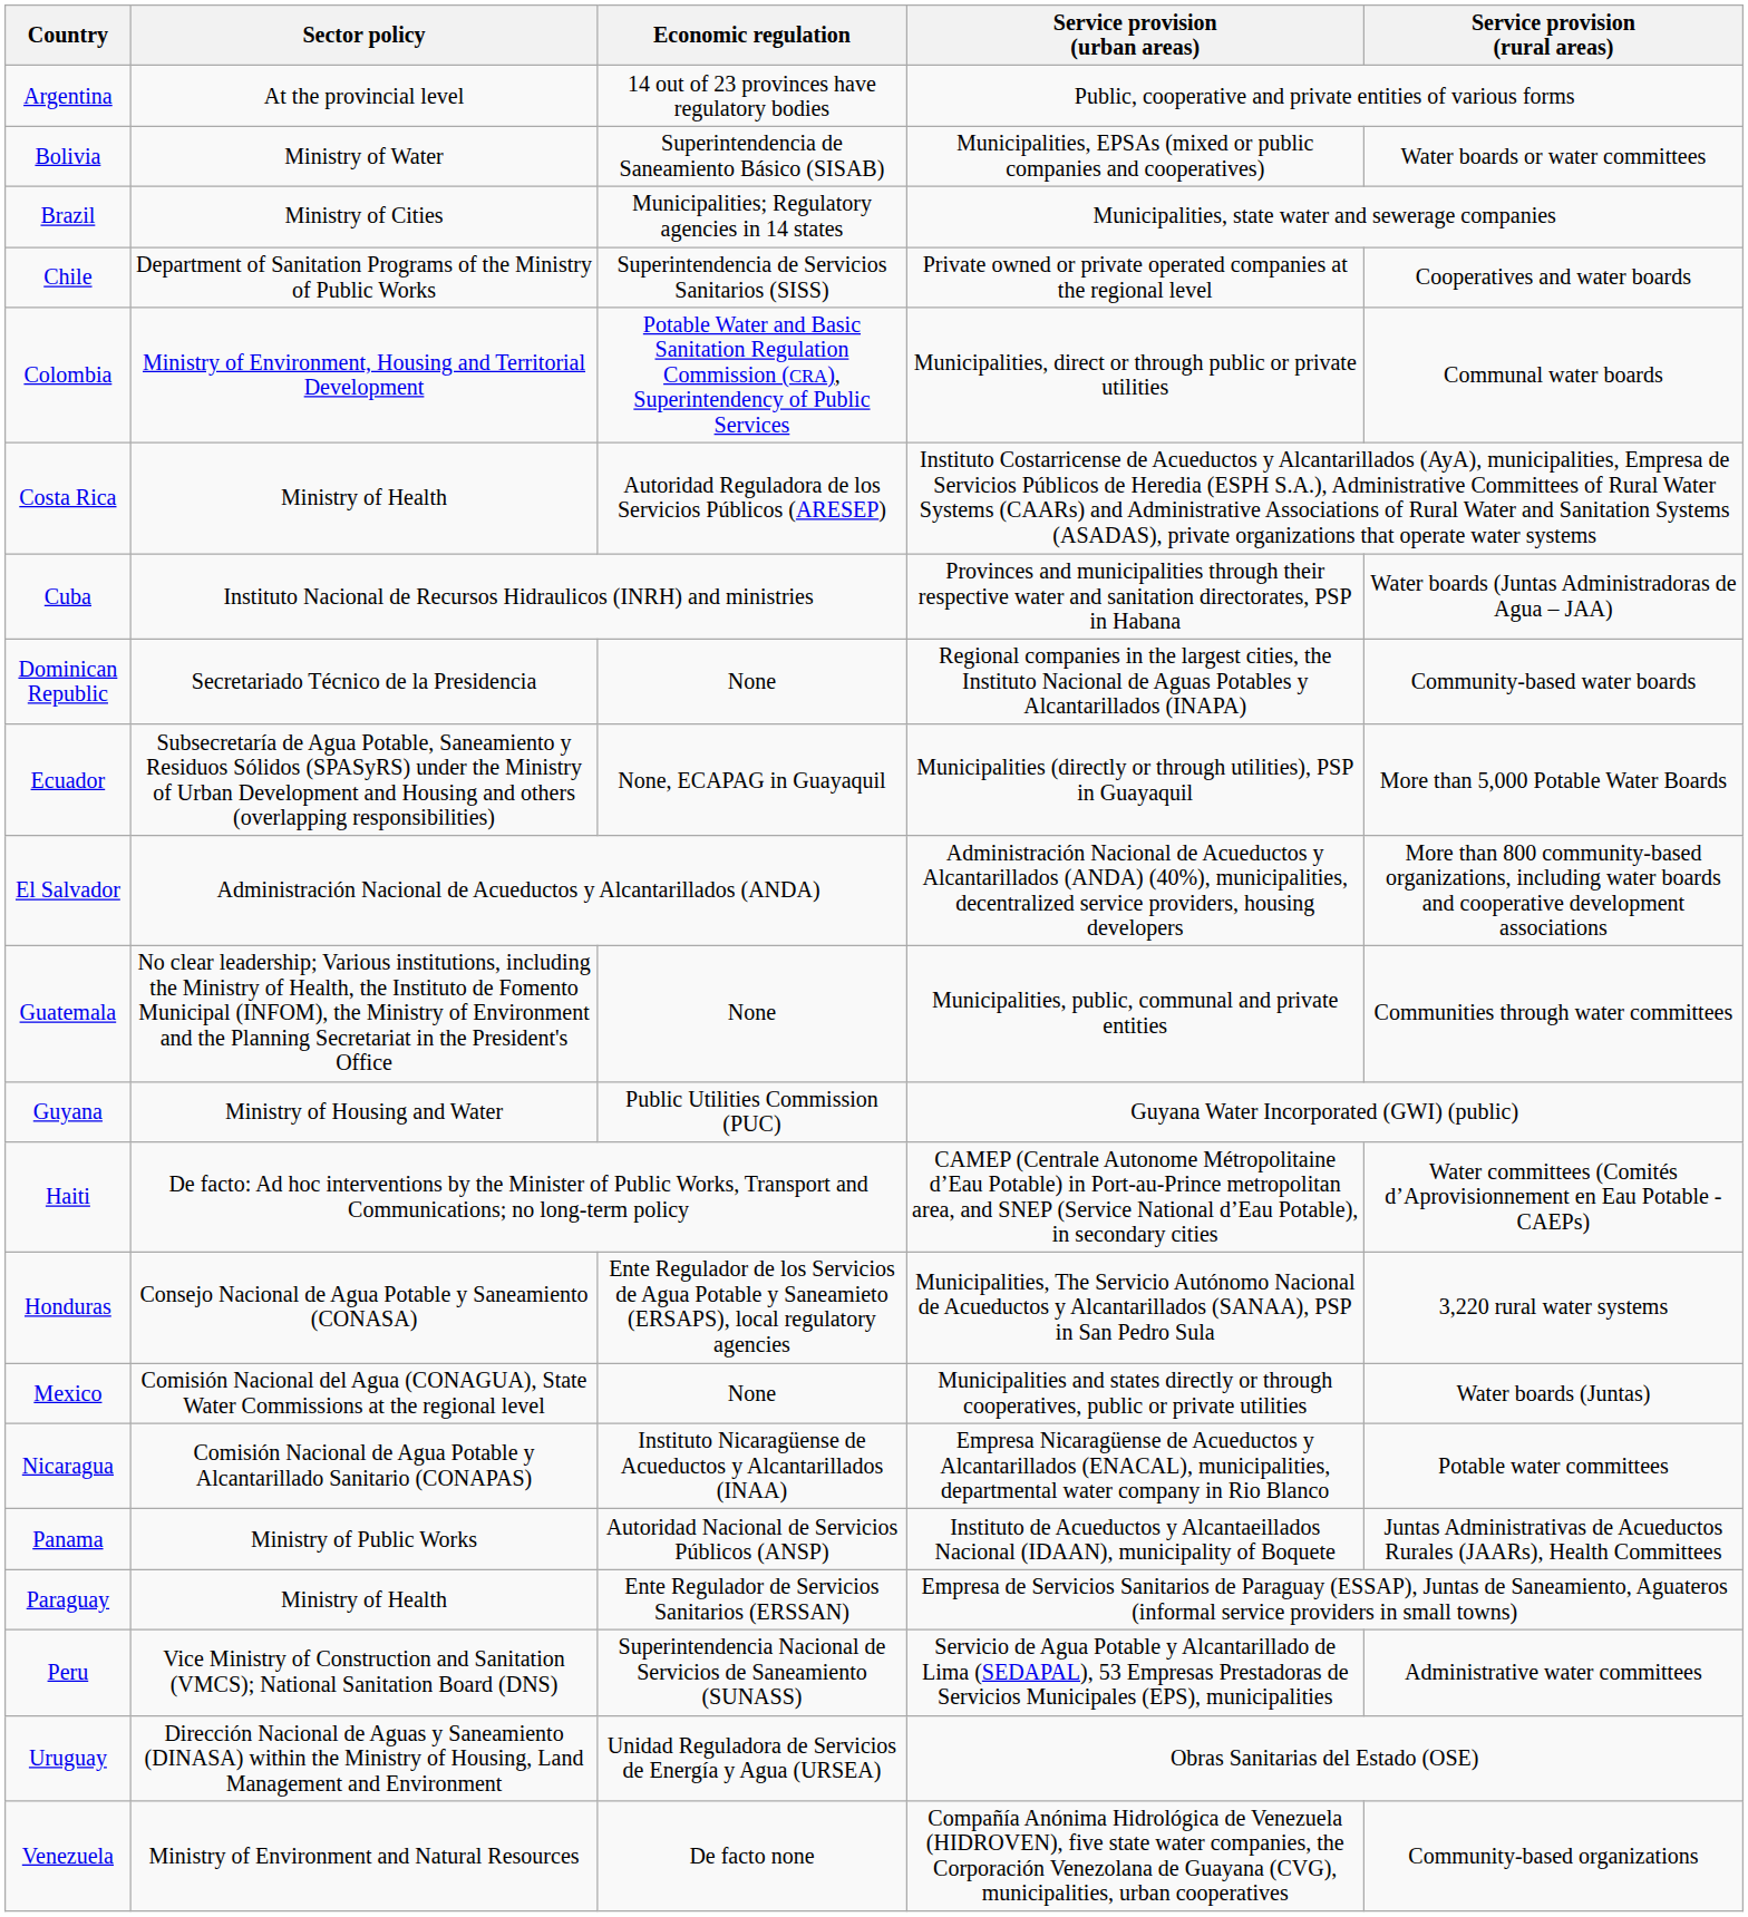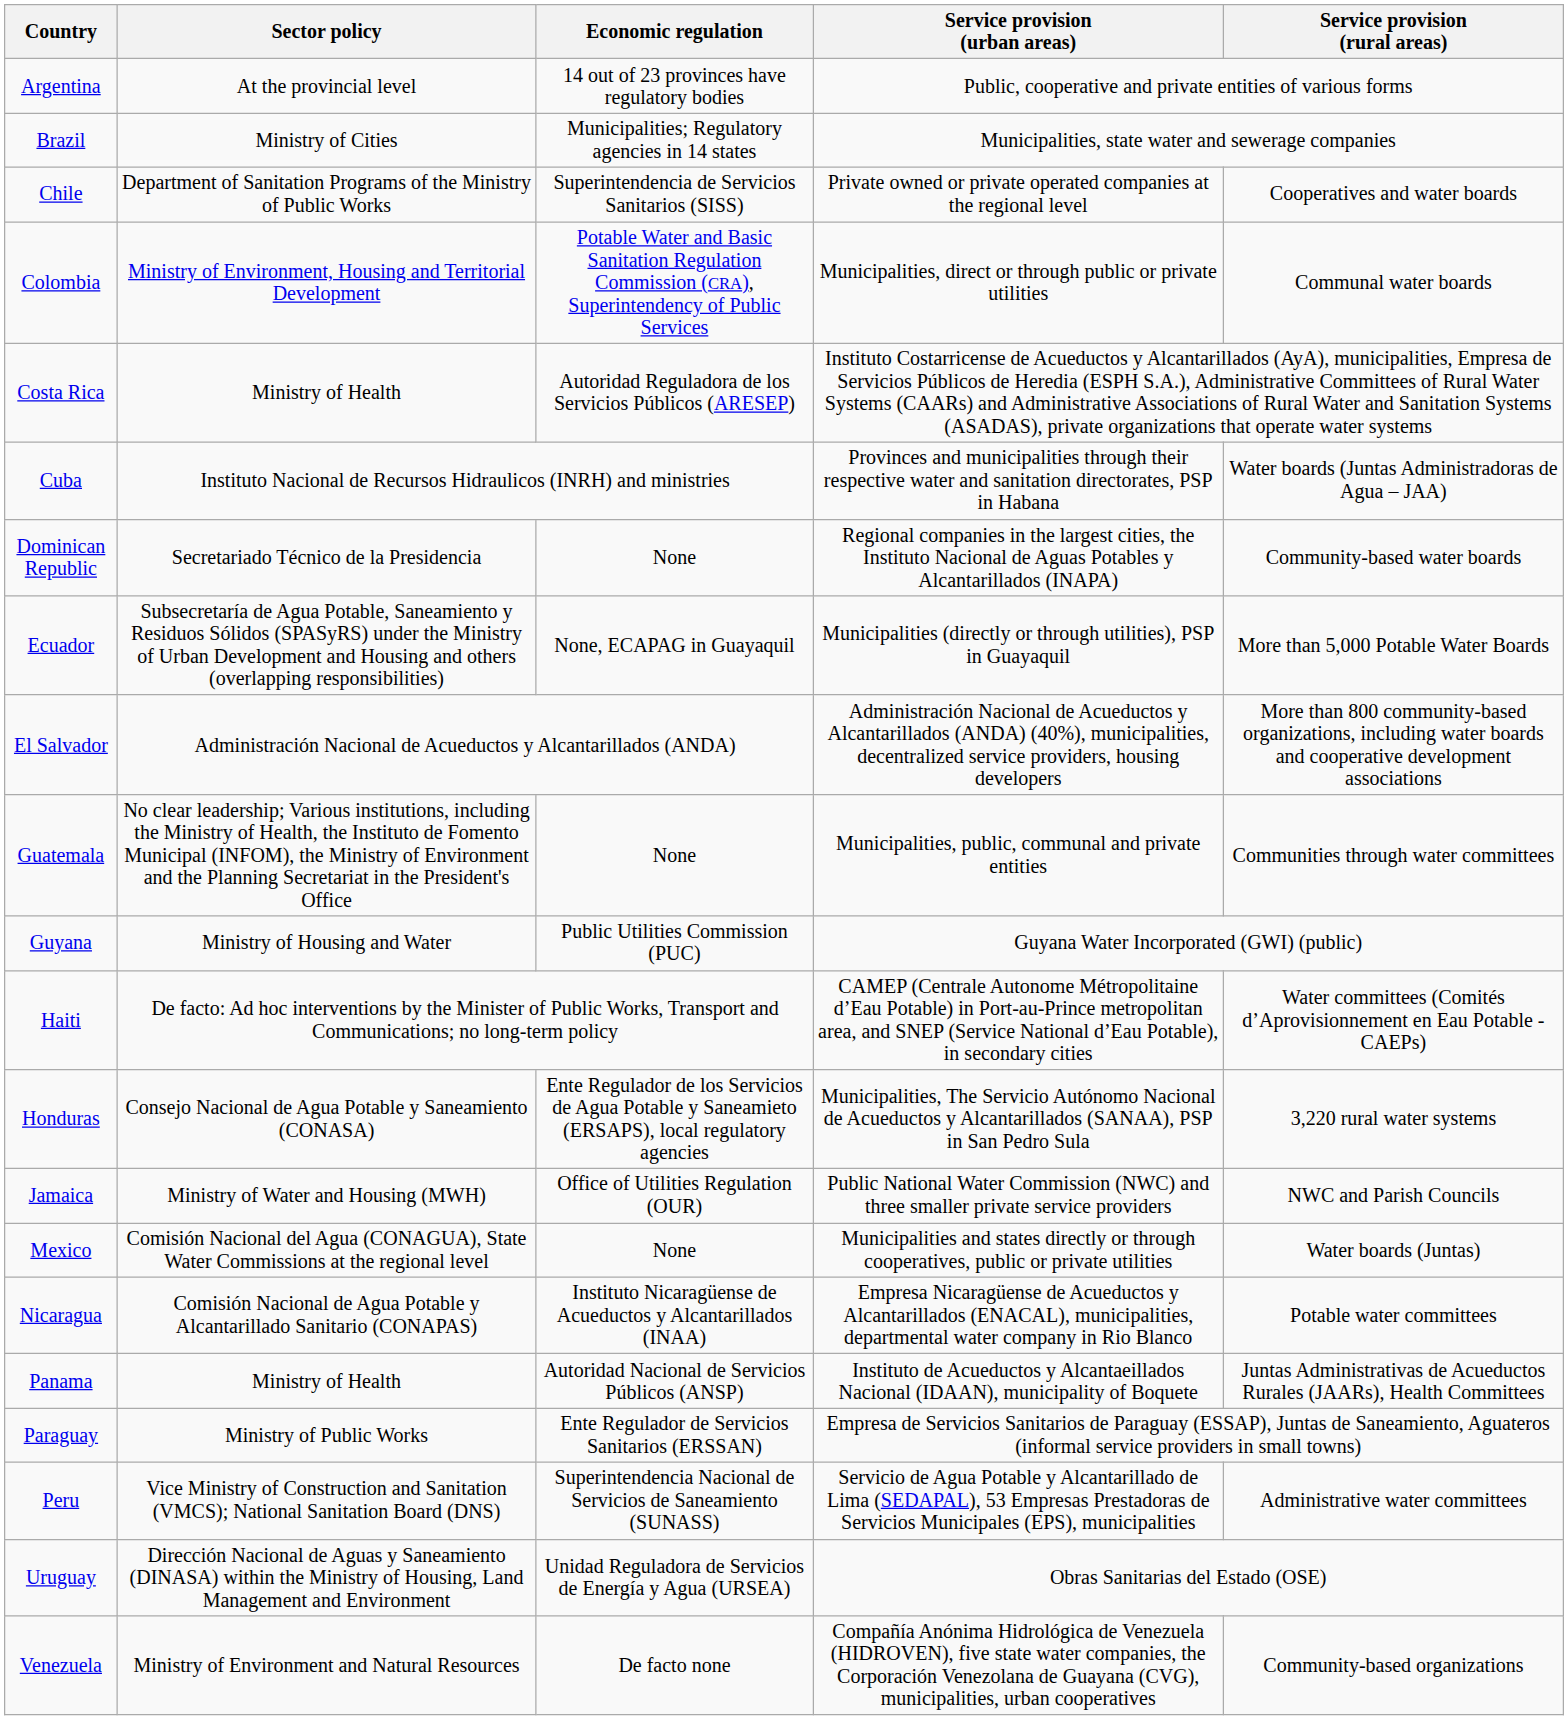 <table class="wikitable" style="text-align:center;">
 <tr>
 <th>Country</th>
 <th>Sector policy</th>
 <th>Economic regulation</th>
 <th>Service provision<br>(urban areas)</th>
 <th>Service provision<br>(rural areas)</th>
 </tr>
 <tr>
 <td><a href='#'>Argentina</a></td>
 <td>At the provincial level</td>
 <td>14 out of 23 provinces have regulatory bodies</td>
 <td colspan="2">Public, cooperative and private entities of various forms</td>
-</tr>
-<tr>
-<td><a href='#'>Bolivia</a></td>
-<td>Ministry of Water</td>
-<td>Superintendencia de Saneamiento Básico (SISAB)</td>
-<td>Municipalities, EPSAs (mixed or public companies and cooperatives)</td>
-<td>Water boards or water committees</td>
 </tr>
 <tr>
 <td><a href='#'>Brazil</a></td>
 <td>Ministry of Cities</td>
 <td>Municipalities; Regulatory agencies in 14 states</td>
 <td colspan="2">Municipalities, state water and sewerage companies</td>
 </tr>
 <tr>
 <td><a href='#'>Chile</a></td>
 <td>Department of Sanitation Programs of the Ministry of Public Works</td>
 <td>Superintendencia de Servicios Sanitarios (SISS)</td>
 <td>Private owned or private operated companies at the regional level</td>
 <td>Cooperatives and water boards</td>
 </tr>
 <tr>
 <td><a href='#'>Colombia</a></td>
 <td><a href='#'>Ministry of Environment, Housing and Territorial Development</a></td>
 <td><a href='#'>Potable Water and Basic Sanitation Regulation Commission (<small>CRA</small>)</a>, <a href='#'>Superintendency of Public Services</a></td>
 <td>Municipalities, direct or through public or private utilities</td>
 <td>Communal water boards</td>
 </tr>
 <tr>
 <td><a href='#'>Costa Rica</a></td>
 <td>Ministry of Health</td>
 <td>Autoridad Reguladora de los Servicios Públicos (<a href='#'>ARESEP</a>)</td>
 <td colspan="2">Instituto Costarricense de Acueductos y Alcantarillados (AyA), municipalities, Empresa de Servicios Públicos de Heredia (ESPH S.A.), Administrative Committees of Rural Water Systems (CAARs) and Administrative Associations of Rural Water and Sanitation Systems (ASADAS), private organizations that operate water systems</td>
 </tr>
 <tr>
 <td><a href='#'>Cuba</a></td>
 <td colspan="2">Instituto Nacional de Recursos Hidraulicos (INRH) and ministries</td>
 <td>Provinces and municipalities through their respective water and sanitation directorates, PSP in Habana</td>
 <td>Water boards (Juntas Administradoras de Agua – JAA)</td>
 </tr>
 <tr>
 <td><a href='#'>Dominican Republic</a></td>
 <td>Secretariado Técnico de la Presidencia</td>
 <td>None</td>
 <td>Regional companies in the largest cities, the Instituto Nacional de Aguas Potables y Alcantarillados (INAPA)</td>
 <td>Community-based water boards</td>
 </tr>
 <tr>
 <td><a href='#'>Ecuador</a></td>
 <td>Subsecretaría de Agua Potable, Saneamiento y Residuos Sólidos (SPASyRS) under the Ministry of Urban Development and Housing and others (overlapping responsibilities)</td>
 <td>None, ECAPAG in Guayaquil</td>
 <td>Municipalities (directly or through utilities), PSP in Guayaquil</td>
 <td>More than 5,000 Potable Water Boards</td>
 </tr>
 <tr>
 <td><a href='#'>El Salvador</a></td>
 <td colspan="2">Administración Nacional de Acueductos y Alcantarillados (ANDA)</td>
 <td>Administración Nacional de Acueductos y Alcantarillados (ANDA) (40%), municipalities, decentralized service providers, housing developers</td>
 <td>More than 800 community-based organizations, including water boards and cooperative development associations</td>
 </tr>
 <tr>
 <td><a href='#'>Guatemala</a></td>
 <td>No clear leadership; Various institutions, including the Ministry of Health, the Instituto de Fomento Municipal (INFOM), the Ministry of Environment and the Planning Secretariat in the President's Office</td>
 <td>None</td>
 <td>Municipalities, public, communal and private entities</td>
 <td>Communities through water committees</td>
 </tr>
 <tr>
 <td><a href='#'>Guyana</a></td>
 <td>Ministry of Housing and Water</td>
 <td>Public Utilities Commission (PUC)</td>
 <td colspan="2">Guyana Water Incorporated (GWI) (public)</td>
 </tr>
 <tr>
 <td><a href='#'>Haiti</a></td>
 <td colspan="2">De facto: Ad hoc interventions by the Minister of Public Works, Transport and Communications; no long-term policy</td>
 <td>CAMEP (Centrale Autonome Métropolitaine d’Eau Potable) in Port-au-Prince metropolitan area, and SNEP (Service National d’Eau Potable), in secondary cities</td>
 <td>Water committees (Comités d’Aprovisionnement en Eau Potable - CAEPs)</td>
 </tr>
 <tr>
 <td><a href='#'>Honduras</a></td>
 <td>Consejo Nacional de Agua Potable y Saneamiento (CONASA)</td>
 <td>Ente Regulador de los Servicios de Agua Potable y Saneamieto (ERSAPS), local regulatory agencies</td>
 <td>Municipalities, The Servicio Autónomo Nacional de Acueductos y Alcantarillados (SANAA), PSP in San Pedro Sula</td>
 <td>3,220 rural water systems</td>
 </tr>
 <tr>
+<td><a href='#'>Jamaica</a></td>
+<td>Ministry of Water and Housing (MWH)</td>
+<td>Office of Utilities Regulation (OUR)</td>
+<td>Public National Water Commission (NWC) and three smaller private service providers</td>
+<td>NWC and Parish Councils</td>
+</tr>
+<tr>
 <td><a href='#'>Mexico</a></td>
 <td>Comisión Nacional del Agua (CONAGUA), State Water Commissions at the regional level</td>
 <td>None</td>
 <td>Municipalities and states directly or through cooperatives, public or private utilities</td>
 <td>Water boards (Juntas)</td>
 </tr>
 <tr>
 <td><a href='#'>Nicaragua</a></td>
 <td>Comisión Nacional de Agua Potable y Alcantarillado Sanitario (CONAPAS)</td>
 <td>Instituto Nicaragüense de Acueductos y Alcantarillados (INAA)</td>
 <td>Empresa Nicaragüense de Acueductos y Alcantarillados (ENACAL), municipalities, departmental water company in Rio Blanco</td>
 <td>Potable water committees</td>
 </tr>
 <tr>
 <td><a href='#'>Panama</a></td>
-<td>Ministry of Public Works</td>
+<td>Ministry of Health</td>
 <td>Autoridad Nacional de Servicios Públicos (ANSP)</td>
 <td>Instituto de Acueductos y Alcantaeillados Nacional (IDAAN), municipality of Boquete</td>
 <td>Juntas Administrativas de Acueductos Rurales (JAARs), Health Committees</td>
 </tr>
 <tr>
 <td><a href='#'>Paraguay</a></td>
-<td>Ministry of Health</td>
+<td>Ministry of Public Works</td>
 <td>Ente Regulador de Servicios Sanitarios (ERSSAN)</td>
 <td colspan="2">Empresa de Servicios Sanitarios de Paraguay (ESSAP), Juntas de Saneamiento, Aguateros (informal service providers in small towns)</td>
 </tr>
 <tr>
 <td><a href='#'>Peru</a></td>
 <td>Vice Ministry of Construction and Sanitation (VMCS); National Sanitation Board (DNS)</td>
 <td>Superintendencia Nacional de Servicios de Saneamiento (SUNASS)</td>
 <td>Servicio de Agua Potable y Alcantarillado de Lima (<a href='#'>SEDAPAL</a>), 53 Empresas Prestadoras de Servicios Municipales (EPS), municipalities</td>
 <td>Administrative water committees</td>
 </tr>
 <tr>
 <td><a href='#'>Uruguay</a></td>
 <td>Dirección Nacional de Aguas y Saneamiento (DINASA) within the Ministry of Housing, Land Management and Environment</td>
 <td>Unidad Reguladora de Servicios de Energía y Agua (URSEA)</td>
 <td colspan="2">Obras Sanitarias del Estado (OSE)</td>
 </tr>
 <tr>
 <td><a href='#'>Venezuela</a></td>
 <td>Ministry of Environment and Natural Resources</td>
 <td>De facto none</td>
 <td>Compañía Anónima Hidrológica de Venezuela (HIDROVEN), five state water companies, the Corporación Venezolana de Guayana (CVG), municipalities, urban cooperatives</td>
 <td>Community-based organizations</td>
 </tr>
 </table>
